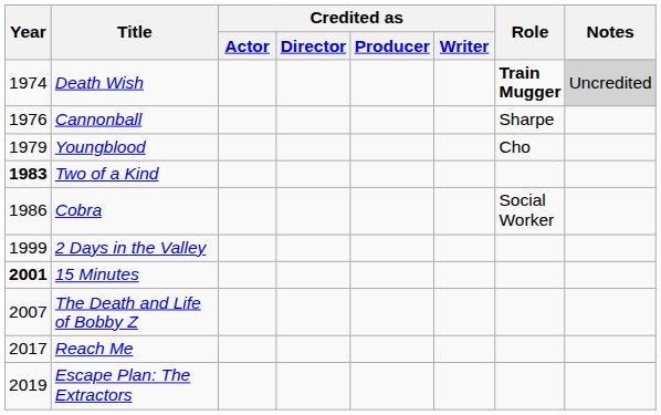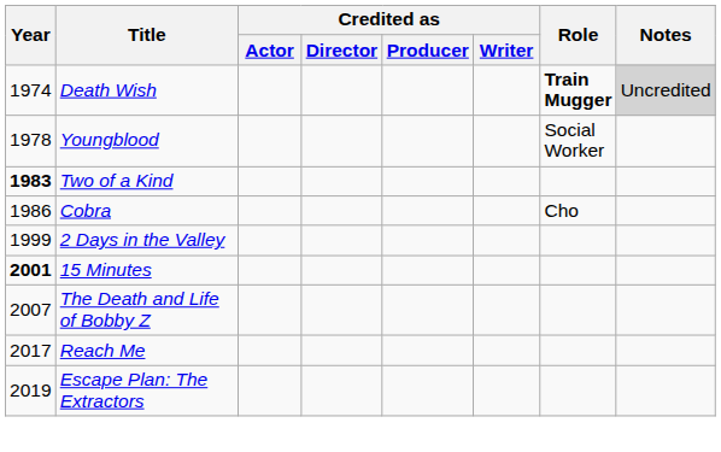 <table class="wikitable sortable">
 <tr>
 <th rowspan=2>Year</th>
 <th rowspan=2 width=400>Title</th>
 <th colspan=4>Credited as</th>
 <th rowspan=2>Role</th>
 <th rowspan=2 class="unsortable">Notes</th>
 </tr>
 <tr>
 <th width=65><a href='#'>Actor</a></th>
 <th width=65><a href='#'>Director</a></th>
 <th width=65><a href='#'>Producer</a></th>
 <th width=65><a href='#'>Writer</a></th>
 </tr>
 <tr>
 <td rowspan="1">1974</td>
 <td><em><a href='#'>Death Wish</a></em></td>
 <td style="text-align:center;"></td>
 <td></td>
 <td></td>
 <td></td>
 <td><strong>Train Mugger</strong></td>
 <td style="background: lightgrey;">Uncredited</td>
 </tr>
 <tr>
-<td rowspan="1">1976</td>
-<td><em><a href='#'>Cannonball</a></em></td>
-<td style="text-align:center;"></td>
-<td></td>
-<td></td>
-<td></td>
-<td>Sharpe</td>
-<td></td>
-</tr>
-<tr>
-<td rowspan="1">1979</td>
+<td rowspan="1">1978</td>
 <td><em><a href='#'>Youngblood</a></em></td>
 <td style="text-align:center;"></td>
 <td></td>
 <td></td>
 <td></td>
-<td>Cho</td>
+<td>Social Worker</td>
 <td></td>
 </tr>
 <tr>
 <td rowspan="1"><strong>1983</strong></td>
 <td><em><a href='#'>Two of a Kind</a></em></td>
 <td></td>
 <td style="text-align:center;"></td>
 <td></td>
 <td style="text-align:center;"></td>
 <td></td>
 <td></td>
 </tr>
 <tr>
 <td rowspan="1">1986</td>
 <td><em><a href='#'>Cobra</a></em></td>
 <td style="text-align:center;"></td>
 <td></td>
 <td></td>
 <td></td>
-<td>Social Worker</td>
+<td>Cho</td>
 <td></td>
 </tr>
 <tr>
 <td rowspan="1">1999</td>
 <td><em><a href='#'>2 Days in the Valley</a></em></td>
 <td></td>
 <td style="text-align:center;"></td>
 <td></td>
 <td style="text-align:center;"></td>
 <td></td>
 <td></td>
 </tr>
 <tr>
 <td rowspan="1"><strong>2001</strong></td>
 <td><em><a href='#'>15 Minutes</a></em></td>
 <td></td>
 <td style="text-align:center;"></td>
 <td style="text-align:center;"></td>
 <td style="text-align:center;"></td>
 <td></td>
 <td></td>
 </tr>
 <tr>
 <td rowspan="1">2007</td>
 <td><em><a href='#'>The Death and Life of Bobby Z</a></em></td>
 <td></td>
 <td style="text-align:center;"></td>
 <td></td>
 <td></td>
 <td></td>
 <td></td>
 </tr>
 <tr>
 <td rowspan="1">2017</td>
 <td><em><a href='#'>Reach Me</a></em></td>
 <td style="text-align:center;"></td>
 <td style="text-align:center;"></td>
 <td style="text-align:center;"></td>
 <td style="text-align:center;"></td>
 <td></td>
 <td></td>
 </tr>
 <tr>
 <td rowspan="1">2019</td>
 <td><em><a href='#'>Escape Plan: The Extractors</a></em></td>
 <td></td>
 <td style="text-align:center;"></td>
 <td></td>
 <td style="text-align:center;"></td>
 <td></td>
 <td></td>
 </tr>
 </table>
